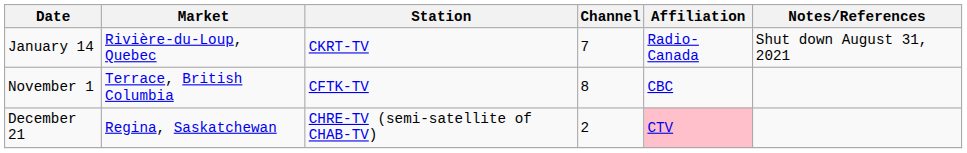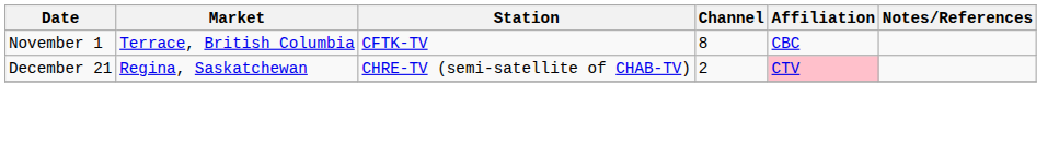 <table class="wikitable">
 <tr>
 <th>Date</th>
 <th>Market</th>
 <th>Station</th>
 <th>Channel</th>
 <th>Affiliation</th>
 <th>Notes/References</th>
-</tr>
-<tr>
-<td>January 14</td>
-<td><a href='#'>Rivière-du-Loup</a>, <a href='#'>Quebec</a></td>
-<td><a href='#'>CKRT-TV</a></td>
-<td>7</td>
-<td><a href='#'>Radio-Canada</a></td>
-<td>Shut down August 31, 2021</td>
 </tr>
 <tr>
 <td>November 1</td>
 <td><a href='#'>Terrace</a>, <a href='#'>British Columbia</a></td>
 <td><a href='#'>CFTK-TV</a></td>
 <td>8</td>
 <td><a href='#'>CBC</a></td>
 <td></td>
 </tr>
 <tr>
 <td>December 21</td>
 <td><a href='#'>Regina</a>, <a href='#'>Saskatchewan</a></td>
 <td><a href='#'>CHRE-TV</a> (semi-satellite of <a href='#'>CHAB-TV</a>)</td>
 <td>2</td>
 <td style="background: pink;"><a href='#'>CTV</a></td>
 <td></td>
 </tr>
 <tr>
 </tr>
 </table>
